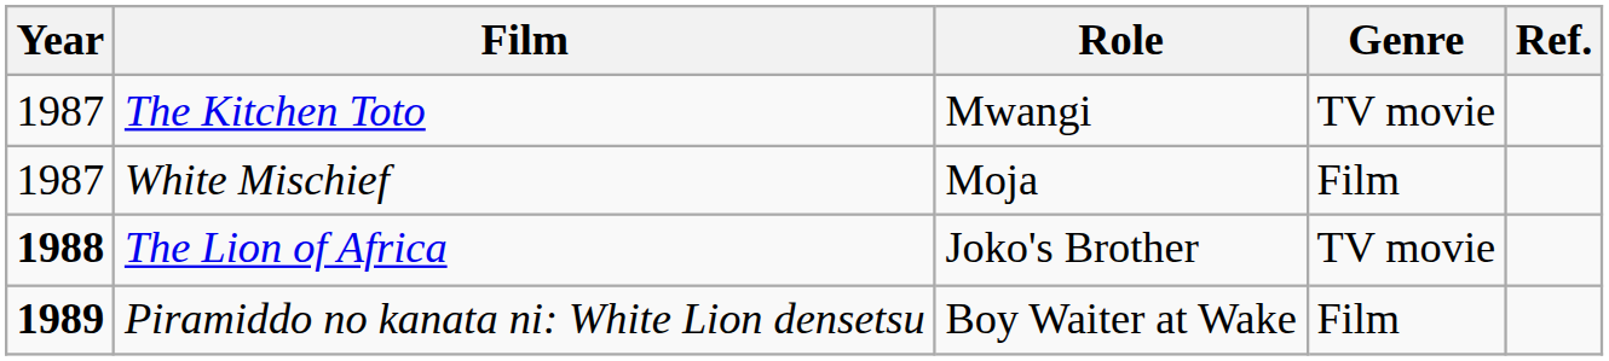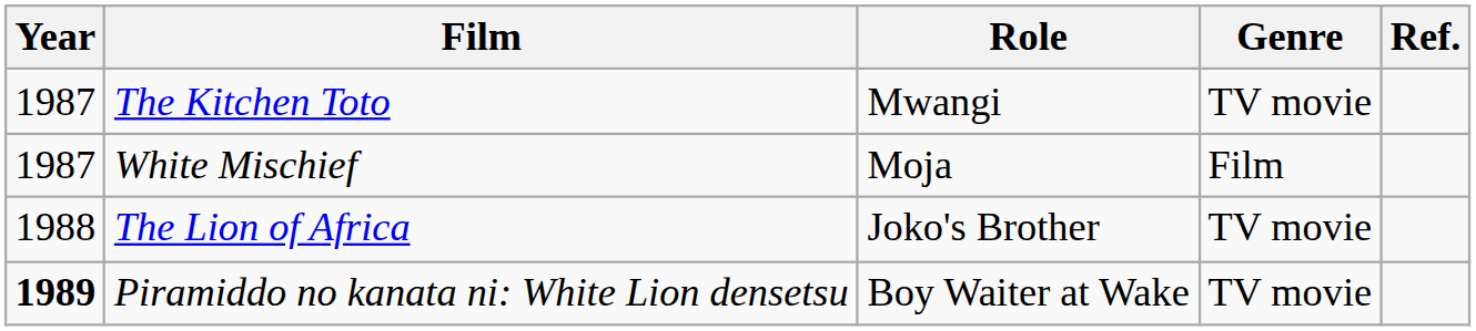 <table class="wikitable">
 <tr>
 <th>Year</th>
 <th>Film</th>
 <th>Role</th>
 <th>Genre</th>
 <th>Ref.</th>
 </tr>
 <tr>
 <td>1987</td>
 <td><em><a href='#'>The Kitchen Toto</a></em></td>
 <td>Mwangi</td>
 <td>TV movie</td>
 <td></td>
 </tr>
 <tr>
 <td>1987</td>
 <td><em>White Mischief</em></td>
 <td>Moja</td>
 <td>Film</td>
 <td></td>
 </tr>
 <tr>
-<td><strong>1988</strong></td>
+<td>1988</td>
 <td><em><a href='#'>The Lion of Africa</a></em></td>
 <td>Joko's Brother</td>
 <td>TV movie</td>
 <td></td>
 </tr>
 <tr>
 <td><strong>1989</strong></td>
 <td><em>Piramiddo no kanata ni: White Lion densetsu</em></td>
 <td>Boy Waiter at Wake</td>
-<td>Film</td>
+<td>TV movie</td>
 <td></td>
 </tr>
 </table>
